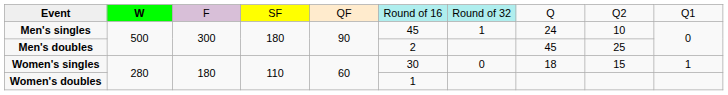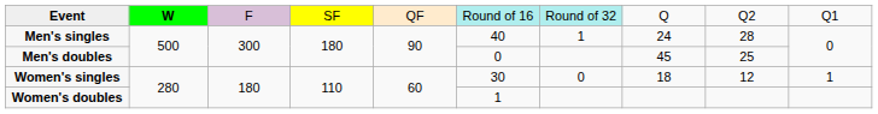 <table class=wikitable style=font-size:90%;text-align:center>
 <tr>
 <td style="width:130px; background:#efefef;"><strong>Event</strong></td>
 <td style="width:80px; background:lime;"><strong>W</strong></td>
 <td style="width:85px; background:thistle;">F</td>
 <td style="width:85px; background:#ff0;">SF</td>
 <td style="width:85px; background:#ffebcd;">QF</td>
 <td style="width:85px; background:#afeeee;">Round of 16</td>
 <td style="width:85px; background:#afeeee;">Round of 32</td>
 <td width=85>Q</td>
 <td width=85>Q2</td>
 <td width=85>Q1</td>
 </tr>
 <tr>
 <th style="background:#f7f7f7;">Men's singles</th>
 <td rowspan=2>500</td>
 <td rowspan=2>300</td>
 <td rowspan=2>180</td>
 <td rowspan=2>90</td>
-<td>45</td>
+<td>40</td>
 <td>1</td>
 <td>24</td>
-<td>10</td>
+<td>28</td>
 <td rowspan=2>0</td>
 </tr>
 <tr>
 <th style="background:#f7f7f7;">Men's doubles</th>
-<td>2</td>
+<td>0</td>
 <td></td>
 <td>45</td>
 <td>25</td>
 </tr>
 <tr>
 <th style="background:#f7f7f7;">Women's singles</th>
 <td rowspan=2>280</td>
 <td rowspan=2>180</td>
 <td rowspan=2>110</td>
 <td rowspan=2>60</td>
 <td>30</td>
 <td>0</td>
 <td>18</td>
-<td>15</td>
+<td>12</td>
 <td>1</td>
 </tr>
 <tr>
 <th style="background:#f7f7f7;">Women's doubles</th>
 <td>1</td>
 <td></td>
 <td></td>
 <td></td>
 <td></td>
 </tr>
 </table>
